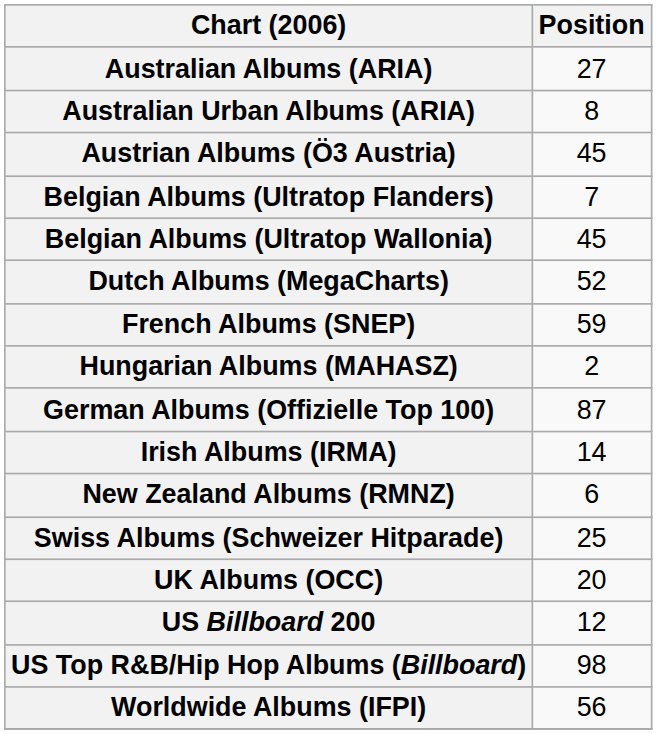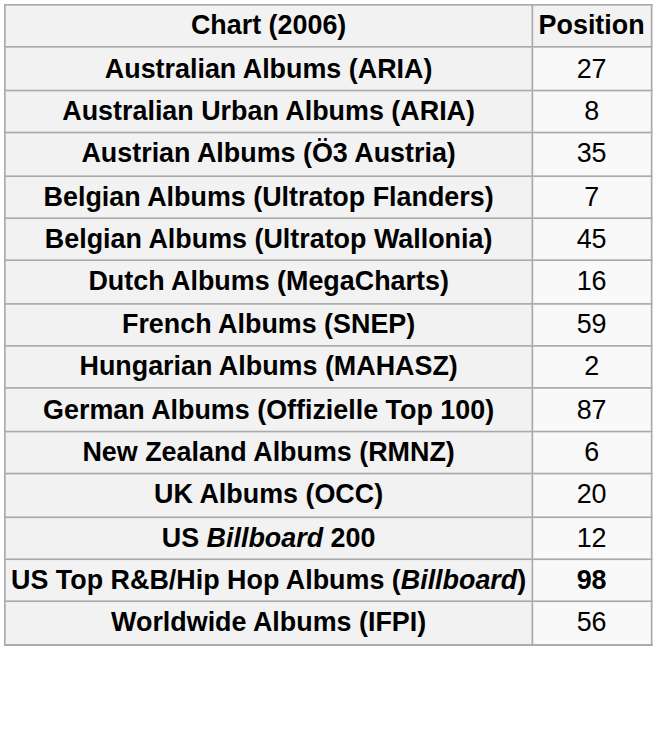 <table class="wikitable sortable plainrowheaders" style="text-align:center">
 <tr>
 <th scope="col">Chart (2006)</th>
 <th scope="col">Position</th>
 </tr>
 <tr>
 <th scope="row">Australian Albums (ARIA)</th>
 <td>27</td>
 </tr>
 <tr>
 <th scope="row">Australian Urban Albums (ARIA)</th>
 <td>8</td>
 </tr>
 <tr>
 <th scope="row">Austrian Albums (Ö3 Austria)</th>
-<td>45</td>
+<td>35</td>
 </tr>
 <tr>
 <th scope="row">Belgian Albums (Ultratop Flanders)</th>
 <td>7</td>
 </tr>
 <tr>
 <th scope="row">Belgian Albums (Ultratop Wallonia)</th>
 <td>45</td>
 </tr>
 <tr>
 <th scope="row">Dutch Albums (MegaCharts)</th>
-<td>52</td>
+<td>16</td>
 </tr>
 <tr>
 <th scope="row">French Albums (SNEP)</th>
 <td>59</td>
 </tr>
 <tr>
 <th scope="row">Hungarian Albums (MAHASZ)</th>
 <td>2</td>
 </tr>
 <tr>
 <th scope="row">German Albums (Offizielle Top 100)</th>
 <td>87</td>
 </tr>
 <tr>
-<th scope="row">Irish Albums (IRMA)</th>
-<td>14</td>
-</tr>
-<tr>
 <th scope="row">New Zealand Albums (RMNZ)</th>
 <td>6</td>
-</tr>
-<tr>
-<th scope="row">Swiss Albums (Schweizer Hitparade)</th>
-<td>25</td>
 </tr>
 <tr>
 <th scope="row">UK Albums (OCC)</th>
 <td>20</td>
 </tr>
 <tr>
 <th scope="row">US <em>Billboard</em> 200</th>
 <td>12</td>
 </tr>
 <tr>
 <th scope="row">US Top R&B/Hip Hop Albums (<em>Billboard</em>)</th>
-<td>98</td>
+<td><strong>98</strong></td>
 </tr>
 <tr>
 <th scope="row">Worldwide Albums (IFPI)</th>
 <td>56</td>
 </tr>
 <tr>
 </tr>
 </table>
